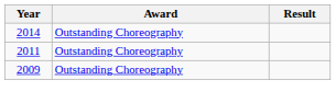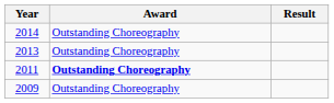 <table class="wikitable" width=50%>
 <tr>
 <th>Year</th>
 <th>Award</th>
 <th>Result</th>
 </tr>
 <tr>
 <td style="text-align:center;"><a href='#'>2014</a></td>
 <td><a href='#'>Outstanding Choreography</a></td>
 <td></td>
 </tr>
 <tr>
+<td style="text-align:center;"><a href='#'>2013</a></td>
+<td><a href='#'>Outstanding Choreography</a></td>
+<td></td>
+</tr>
+<tr>
 <td style="text-align:center;"><a href='#'>2011</a></td>
-<td><a href='#'>Outstanding Choreography</a></td>
+<td><strong><a href='#'>Outstanding Choreography</a></strong></td>
 <td></td>
 </tr>
 <tr>
 <td style="text-align:center;"><a href='#'>2009</a></td>
 <td><a href='#'>Outstanding Choreography</a></td>
 <td></td>
 </tr>
 </table>
